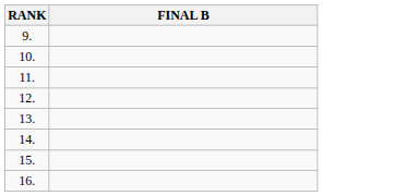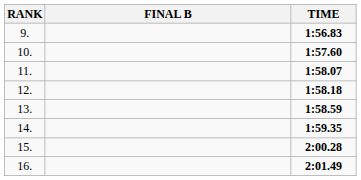 <table class="wikitable">
 <tr>
 <th>RANK</th>
 <th style="width: 20em">FINAL B</th>
+<th style="width: 5em">TIME</th>
 </tr>
 <tr>
 <td align="center">9.</td>
 <td></td>
+<td align="center"><strong>1:56.83</strong></td>
 </tr>
 <tr>
 <td align="center">10.</td>
 <td></td>
+<td align="center"><strong>1:57.60</strong></td>
 </tr>
 <tr>
 <td align="center">11.</td>
 <td></td>
+<td align="center"><strong>1:58.07</strong></td>
 </tr>
 <tr>
 <td align="center">12.</td>
 <td></td>
+<td align="center"><strong>1:58.18</strong></td>
 </tr>
 <tr>
 <td align="center">13.</td>
 <td></td>
+<td align="center"><strong>1:58.59</strong></td>
 </tr>
 <tr>
 <td align="center">14.</td>
 <td></td>
+<td align="center"><strong>1:59.35</strong></td>
 </tr>
 <tr>
 <td align="center">15.</td>
 <td></td>
+<td align="center"><strong>2:00.28</strong></td>
 </tr>
 <tr>
 <td align="center">16.</td>
 <td></td>
+<td align="center"><strong>2:01.49</strong></td>
 </tr>
 </table>
